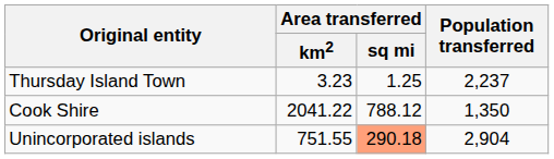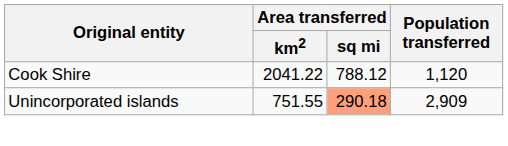 <table class=wikitable>
 <tr>
 <th rowspan=2 width=50%>Original entity</th>
 <th colspan=2>Area transferred</th>
 <th rowspan=2 width=100>Population<br>transferred</th>
 </tr>
 <tr>
 <th>km<sup>2</sup></th>
 <th>sq mi</th>
 </tr>
 <tr>
-<td>Thursday Island Town</td>
-<td align=right>3.23</td>
-<td align=right>1.25</td>
-<td align=center>2,237</td>
-</tr>
-<tr>
 <td>Cook Shire</td>
 <td align=right>2041.22</td>
 <td align=right>788.12</td>
-<td align=center>1,350</td>
+<td align=center>1,120</td>
 </tr>
 <tr>
 <td>Unincorporated islands</td>
 <td align=right>751.55</td>
 <td align=right style="background: lightsalmon;">290.18</td>
-<td align=center>2,904</td>
+<td align=center>2,909</td>
 </tr>
 </table>
